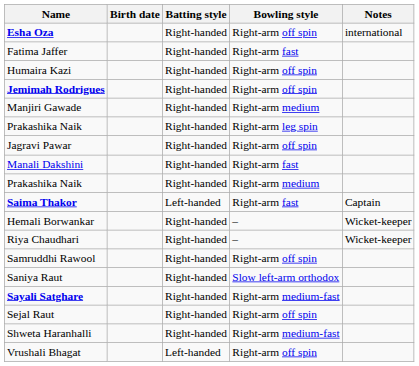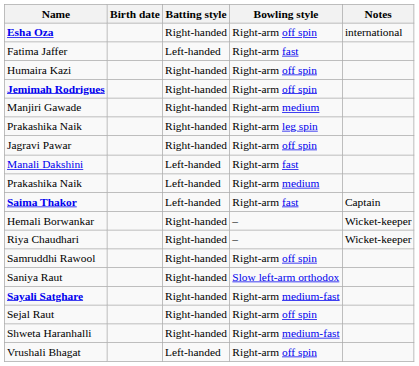 <table class="wikitable sortable" style="font-size:95%;">
 <tr>
 <th align=center>Name</th>
 <th align=center>Birth date</th>
 <th align=center>Batting style</th>
 <th align=center>Bowling style</th>
 <th align=center>Notes</th>
 </tr>
 <tr>
 <td><strong><a href='#'>Esha Oza</a></strong></td>
 <td></td>
 <td>Right-handed</td>
 <td>Right-arm <a href='#'>off spin</a></td>
 <td> international</td>
 </tr>
 <tr>
 <td>Fatima Jaffer</td>
 <td></td>
-<td>Right-handed</td>
+<td>Left-handed</td>
 <td>Right-arm <a href='#'>fast</a></td>
 <td></td>
 </tr>
 <tr>
 <td>Humaira Kazi</td>
 <td></td>
 <td>Right-handed</td>
 <td>Right-arm <a href='#'>off spin</a></td>
 <td></td>
 </tr>
 <tr>
 <td><strong><a href='#'>Jemimah Rodrigues</a></strong></td>
 <td></td>
 <td>Right-handed</td>
 <td>Right-arm <a href='#'>off spin</a></td>
 <td></td>
 </tr>
 <tr>
 <td>Manjiri Gawade</td>
 <td></td>
 <td>Right-handed</td>
 <td>Right-arm <a href='#'>medium</a></td>
 <td></td>
 </tr>
 <tr>
 <td>Prakashika Naik</td>
 <td></td>
 <td>Right-handed</td>
 <td>Right-arm <a href='#'>leg spin</a></td>
 <td></td>
 </tr>
 <tr>
 <td>Jagravi Pawar</td>
 <td></td>
 <td>Right-handed</td>
 <td>Right-arm <a href='#'>off spin</a></td>
 <td></td>
 </tr>
 <tr>
 <td><a href='#'>Manali Dakshini</a></td>
 <td></td>
-<td>Right-handed</td>
+<td>Left-handed</td>
 <td>Right-arm <a href='#'>fast</a></td>
 <td></td>
 </tr>
 <tr>
 <td>Prakashika Naik</td>
 <td></td>
-<td>Right-handed</td>
+<td>Left-handed</td>
 <td>Right-arm <a href='#'>medium</a></td>
 <td></td>
 </tr>
 <tr>
 <td><strong><a href='#'>Saima Thakor</a></strong></td>
 <td></td>
 <td>Left-handed</td>
 <td>Right-arm <a href='#'>fast</a></td>
 <td>Captain</td>
 </tr>
 <tr>
 <td>Hemali Borwankar</td>
 <td></td>
 <td>Right-handed</td>
 <td>–</td>
 <td>Wicket-keeper</td>
 </tr>
 <tr>
 <td>Riya Chaudhari</td>
 <td></td>
 <td>Right-handed</td>
 <td>–</td>
 <td>Wicket-keeper</td>
 </tr>
 <tr>
 <td>Samruddhi Rawool</td>
 <td></td>
 <td>Right-handed</td>
 <td>Right-arm <a href='#'>off spin</a></td>
 <td></td>
 </tr>
 <tr>
 <td>Saniya Raut</td>
 <td></td>
 <td>Right-handed</td>
 <td><a href='#'>Slow left-arm orthodox</a></td>
 <td></td>
 </tr>
 <tr>
 <td><strong><a href='#'>Sayali Satghare</a></strong></td>
 <td></td>
 <td>Right-handed</td>
 <td>Right-arm <a href='#'>medium-fast</a></td>
 <td></td>
 </tr>
 <tr>
 <td>Sejal Raut</td>
 <td></td>
 <td>Right-handed</td>
 <td>Right-arm <a href='#'>off spin</a></td>
 <td></td>
 </tr>
 <tr>
 <td>Shweta Haranhalli</td>
 <td></td>
 <td>Right-handed</td>
 <td>Right-arm <a href='#'>medium-fast</a></td>
 <td></td>
 </tr>
 <tr>
 <td>Vrushali Bhagat</td>
 <td></td>
 <td>Left-handed</td>
 <td>Right-arm <a href='#'>off spin</a></td>
 <td></td>
 </tr>
 </table>
